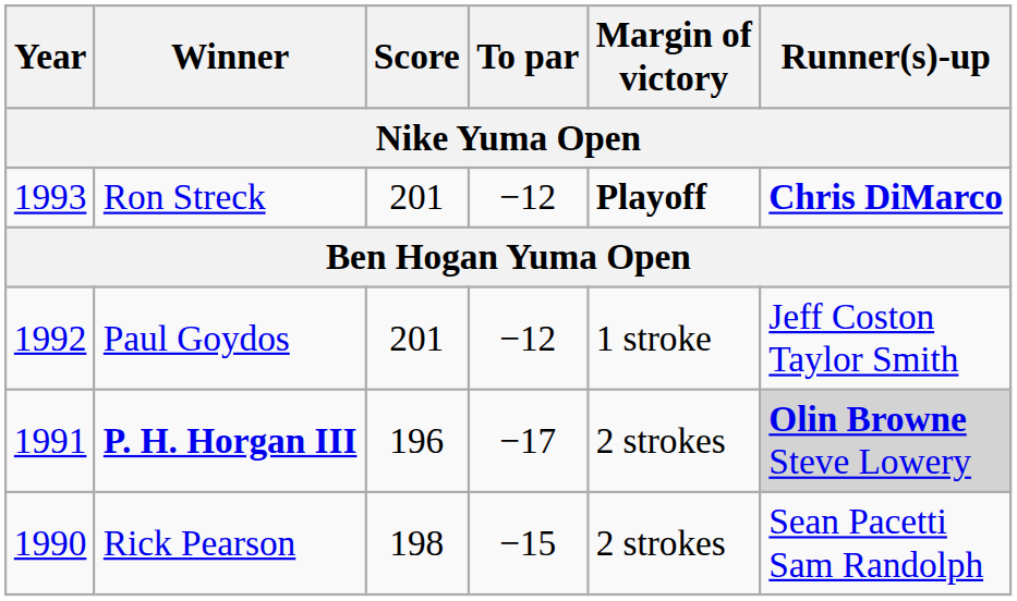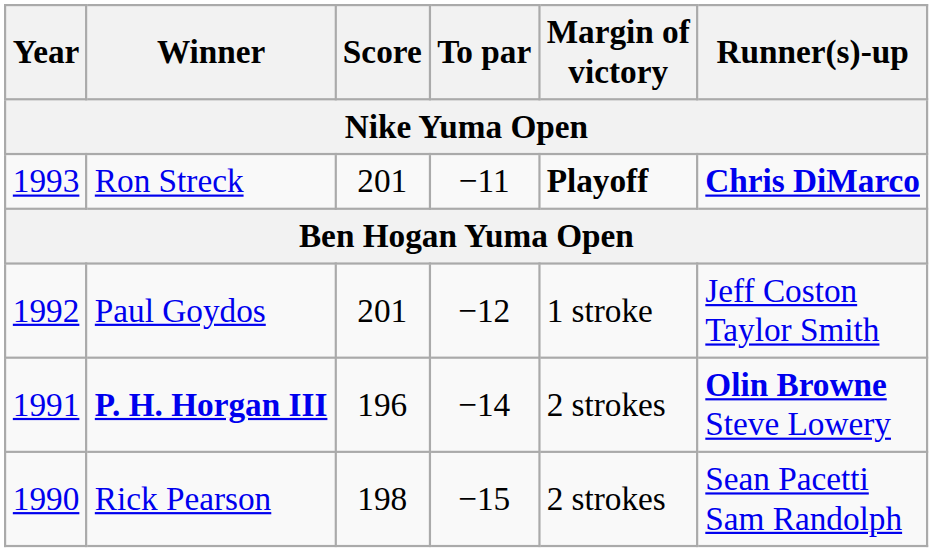 <table class="wikitable" style="font-size:95%">
 <tr>
 <th>Year</th>
 <th>Winner</th>
 <th>Score</th>
 <th>To par</th>
 <th>Margin of<br>victory</th>
 <th>Runner(s)-up</th>
 </tr>
 <tr>
 <th colspan=10>Nike Yuma Open</th>
 </tr>
 <tr>
 <td><a href='#'>1993</a></td>
 <td> <a href='#'>Ron Streck</a></td>
 <td align=center>201</td>
-<td align=center>−12</td>
+<td align=center>−11</td>
 <td><strong>Playoff</strong></td>
 <td> <strong><a href='#'>Chris DiMarco</a></strong></td>
 </tr>
 <tr>
 <th colspan=10>Ben Hogan Yuma Open</th>
 </tr>
 <tr>
 <td><a href='#'>1992</a></td>
 <td> <a href='#'>Paul Goydos</a></td>
 <td align=center>201</td>
 <td align=center>−12</td>
 <td>1 stroke</td>
 <td> <a href='#'>Jeff Coston</a><br> <a href='#'>Taylor Smith</a></td>
 </tr>
 <tr>
 <td><a href='#'>1991</a></td>
 <td> <strong><a href='#'>P. H. Horgan III</a></strong></td>
 <td align=center>196</td>
-<td align=center>−17</td>
+<td align=center>−14</td>
 <td>2 strokes</td>
-<td style="background: lightgrey;"> <strong><a href='#'>Olin Browne</a></strong><br> <a href='#'>Steve Lowery</a></td>
+<td> <strong><a href='#'>Olin Browne</a></strong><br> <a href='#'>Steve Lowery</a></td>
 </tr>
 <tr>
 <td><a href='#'>1990</a></td>
 <td> <a href='#'>Rick Pearson</a></td>
 <td align=center>198</td>
 <td align=center>−15</td>
 <td>2 strokes</td>
 <td> <a href='#'>Sean Pacetti</a><br> <a href='#'>Sam Randolph</a></td>
 </tr>
 </table>
